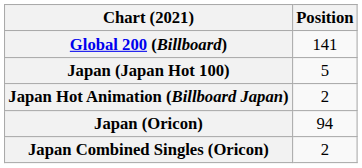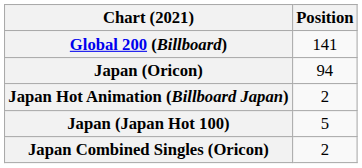 <table class="wikitable sortable plainrowheaders" style="text-align:center">
 <tr>
 <th scope="col">Chart (2021)</th>
 <th scope="col">Position</th>
 </tr>
 <tr>
 <th scope="row"><a href='#'>Global 200</a> (<em>Billboard</em>)</th>
 <td>141</td>
 </tr>
 <tr>
-<th scope="row">Japan (Japan Hot 100)</th>
-<td>5</td>
+<th scope="row">Japan (Oricon)</th>
+<td>94</td>
 </tr>
 <tr>
 <th scope="row">Japan Hot Animation (<em>Billboard Japan</em>)</th>
 <td>2</td>
 </tr>
 <tr>
-<th scope="row">Japan (Oricon)</th>
-<td>94</td>
+<th scope="row">Japan (Japan Hot 100)</th>
+<td>5</td>
 </tr>
 <tr>
 <th scope="row">Japan Combined Singles (Oricon)</th>
 <td>2</td>
 </tr>
 </table>
